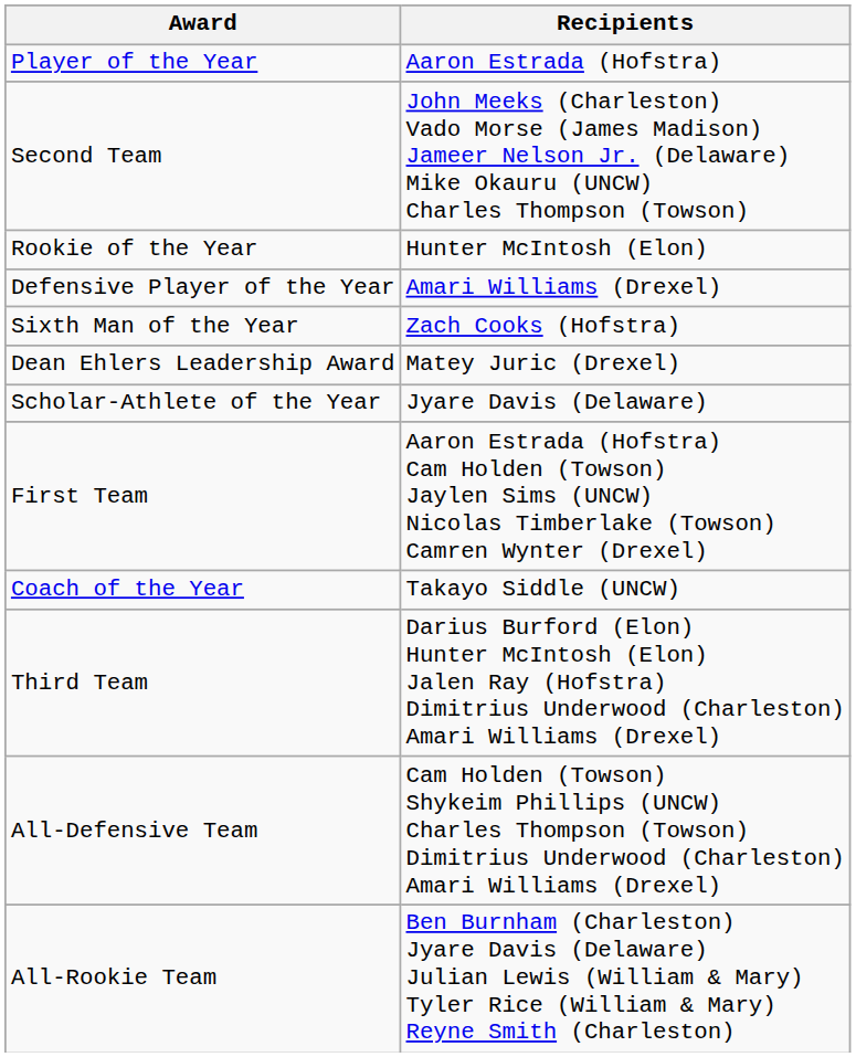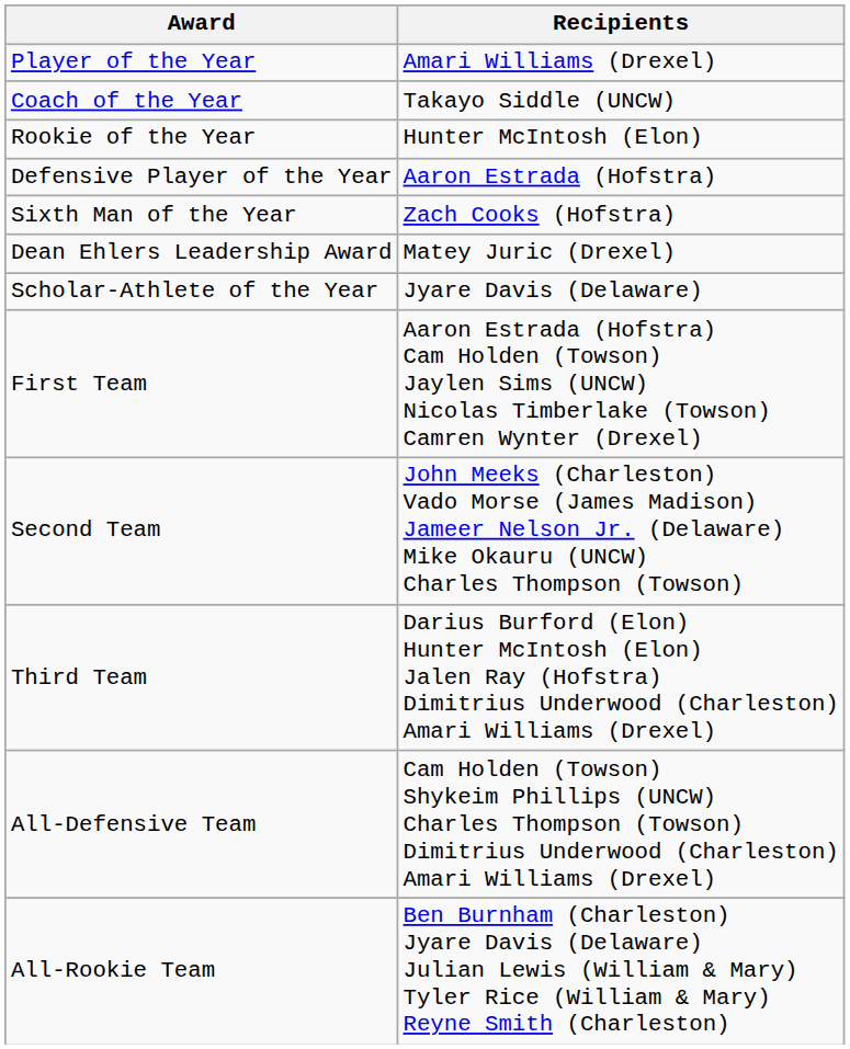 <table class="wikitable" style="white-space:nowrap; font-size:90%;">
 <tr>
 <th>Award</th>
 <th>Recipients</th>
 </tr>
 <tr>
 <td><a href='#'>Player of the Year</a></td>
-<td><a href='#'>Aaron Estrada</a> (Hofstra)</td>
+<td><a href='#'>Amari Williams</a> (Drexel)</td>
 </tr>
 <tr>
-<td>Second Team</td>
-<td><a href='#'>John Meeks</a>  (Charleston) <br> Vado Morse (James Madison) <br> <a href='#'>Jameer Nelson Jr.</a> (Delaware) <br> Mike Okauru (UNCW) <br> Charles Thompson (Towson)</td>
+<td><a href='#'>Coach of the Year</a></td>
+<td>Takayo Siddle (UNCW)</td>
 </tr>
 <tr>
 <td>Rookie of the Year</td>
 <td>Hunter McIntosh (Elon)</td>
 </tr>
 <tr>
 <td>Defensive Player of the Year</td>
-<td><a href='#'>Amari Williams</a> (Drexel)</td>
+<td><a href='#'>Aaron Estrada</a> (Hofstra)</td>
 </tr>
 <tr>
 <td>Sixth Man of the Year</td>
 <td><a href='#'>Zach Cooks</a> (Hofstra)</td>
 </tr>
 <tr>
 <td>Dean Ehlers Leadership Award</td>
 <td>Matey Juric (Drexel)</td>
 </tr>
 <tr>
 <td>Scholar-Athlete of the Year</td>
 <td>Jyare Davis (Delaware)</td>
 </tr>
 <tr>
 <td>First Team</td>
 <td>Aaron Estrada (Hofstra) <br> Cam Holden (Towson) <br> Jaylen Sims (UNCW) <br> Nicolas Timberlake (Towson) <br> Camren Wynter (Drexel)</td>
 </tr>
 <tr>
-<td><a href='#'>Coach of the Year</a></td>
-<td>Takayo Siddle (UNCW)</td>
+<td>Second Team</td>
+<td><a href='#'>John Meeks</a>  (Charleston) <br> Vado Morse (James Madison) <br> <a href='#'>Jameer Nelson Jr.</a> (Delaware) <br> Mike Okauru (UNCW) <br> Charles Thompson (Towson)</td>
 </tr>
 <tr>
 <td>Third Team</td>
 <td>Darius Burford (Elon) <br> Hunter McIntosh (Elon) <br> Jalen Ray (Hofstra) <br> Dimitrius Underwood (Charleston) <br> Amari Williams (Drexel)</td>
 </tr>
 <tr>
 <td>All-Defensive Team</td>
 <td>Cam Holden (Towson) <br> Shykeim Phillips (UNCW) <br> Charles Thompson (Towson) <br> Dimitrius Underwood (Charleston) <br> Amari Williams (Drexel)</td>
 </tr>
 <tr>
 <td>All-Rookie Team</td>
 <td><a href='#'>Ben Burnham</a> (Charleston) <br> Jyare Davis (Delaware) <br> Julian Lewis (William & Mary) <br> Tyler Rice (William & Mary) <br> <a href='#'>Reyne Smith</a> (Charleston)</td>
 </tr>
 </table>
